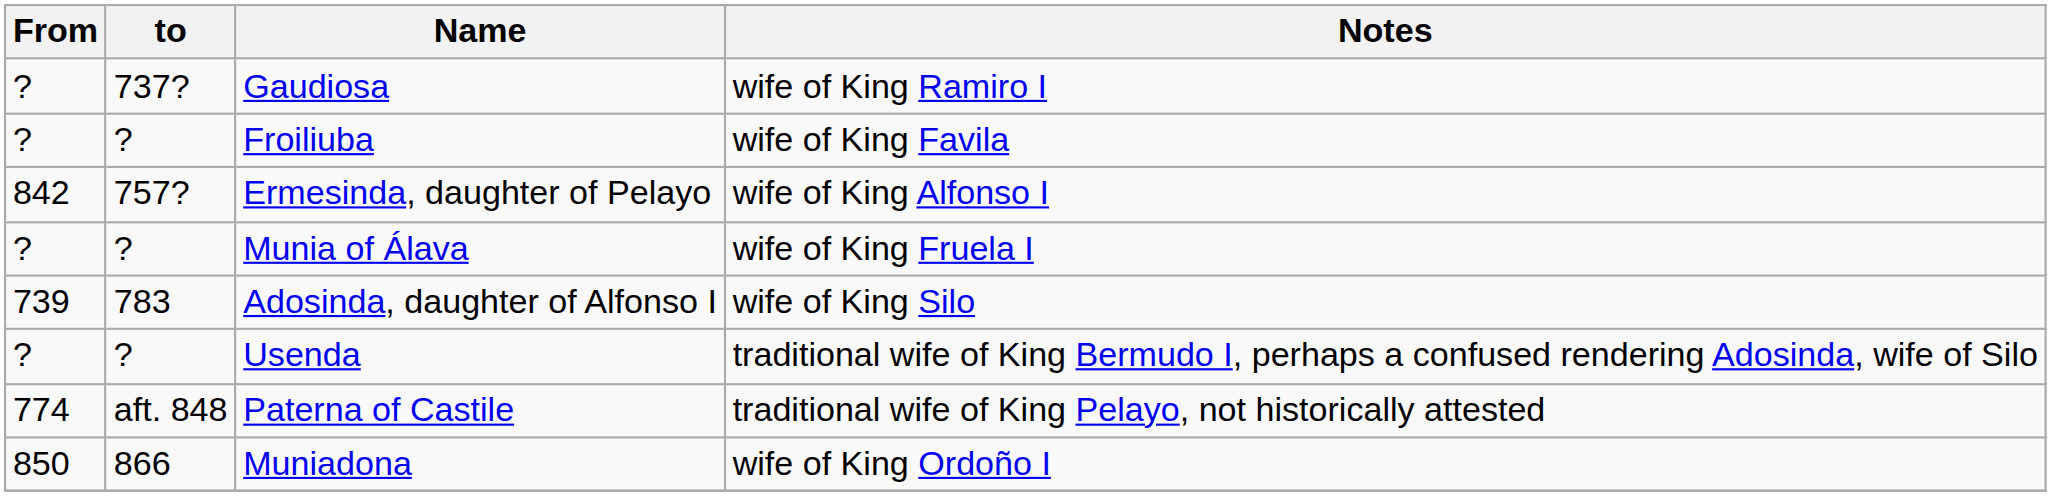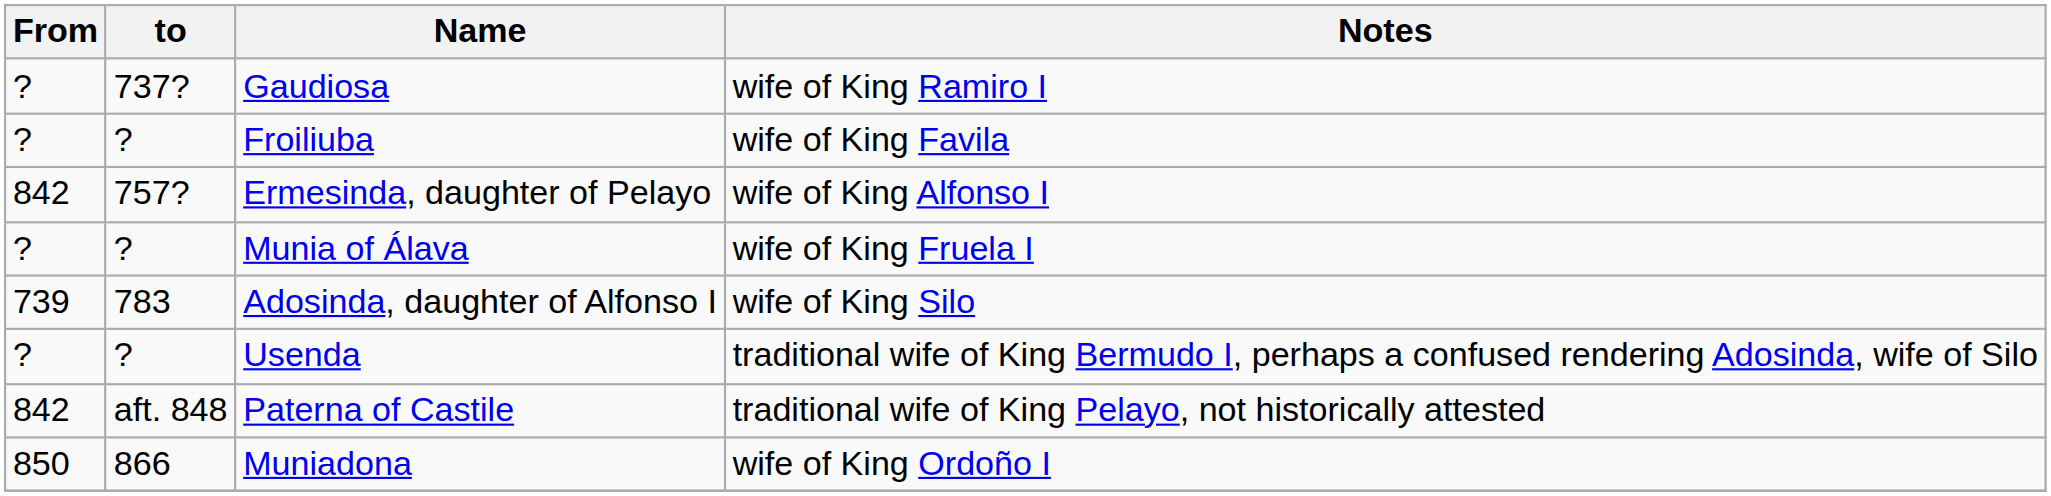 <table class="wikitable">
 <tr>
 <th>From</th>
 <th>to</th>
 <th>Name</th>
 <th>Notes</th>
 </tr>
 <tr>
 <td>?</td>
 <td>737?</td>
 <td><a href='#'>Gaudiosa</a></td>
 <td>wife of King <a href='#'>Ramiro I</a></td>
 </tr>
 <tr>
 <td>?</td>
 <td>?</td>
 <td><a href='#'>Froiliuba</a></td>
 <td>wife of King <a href='#'>Favila</a></td>
 </tr>
 <tr>
 <td>842</td>
 <td>757?</td>
 <td><a href='#'>Ermesinda</a>, daughter of Pelayo</td>
 <td>wife of King <a href='#'>Alfonso I</a></td>
 </tr>
 <tr>
 <td>?</td>
 <td>?</td>
 <td><a href='#'>Munia of Álava</a></td>
 <td>wife of King <a href='#'>Fruela I</a></td>
 </tr>
 <tr>
 <td>739</td>
 <td>783</td>
 <td><a href='#'>Adosinda</a>, daughter of Alfonso I</td>
 <td>wife of King <a href='#'>Silo</a></td>
 </tr>
 <tr>
 <td>?</td>
 <td>?</td>
 <td><a href='#'>Usenda</a></td>
 <td>traditional wife of King <a href='#'>Bermudo I</a>, perhaps a confused rendering <a href='#'>Adosinda</a>, wife of Silo</td>
 </tr>
 <tr>
-<td>774</td>
+<td>842</td>
 <td>aft. 848</td>
 <td><a href='#'>Paterna of Castile</a></td>
 <td>traditional wife of King <a href='#'>Pelayo</a>, not historically attested</td>
 </tr>
 <tr>
 <td>850</td>
 <td>866</td>
 <td><a href='#'>Muniadona</a></td>
 <td>wife of King <a href='#'>Ordoño I</a></td>
 </tr>
 <tr>
 </tr>
 </table>
